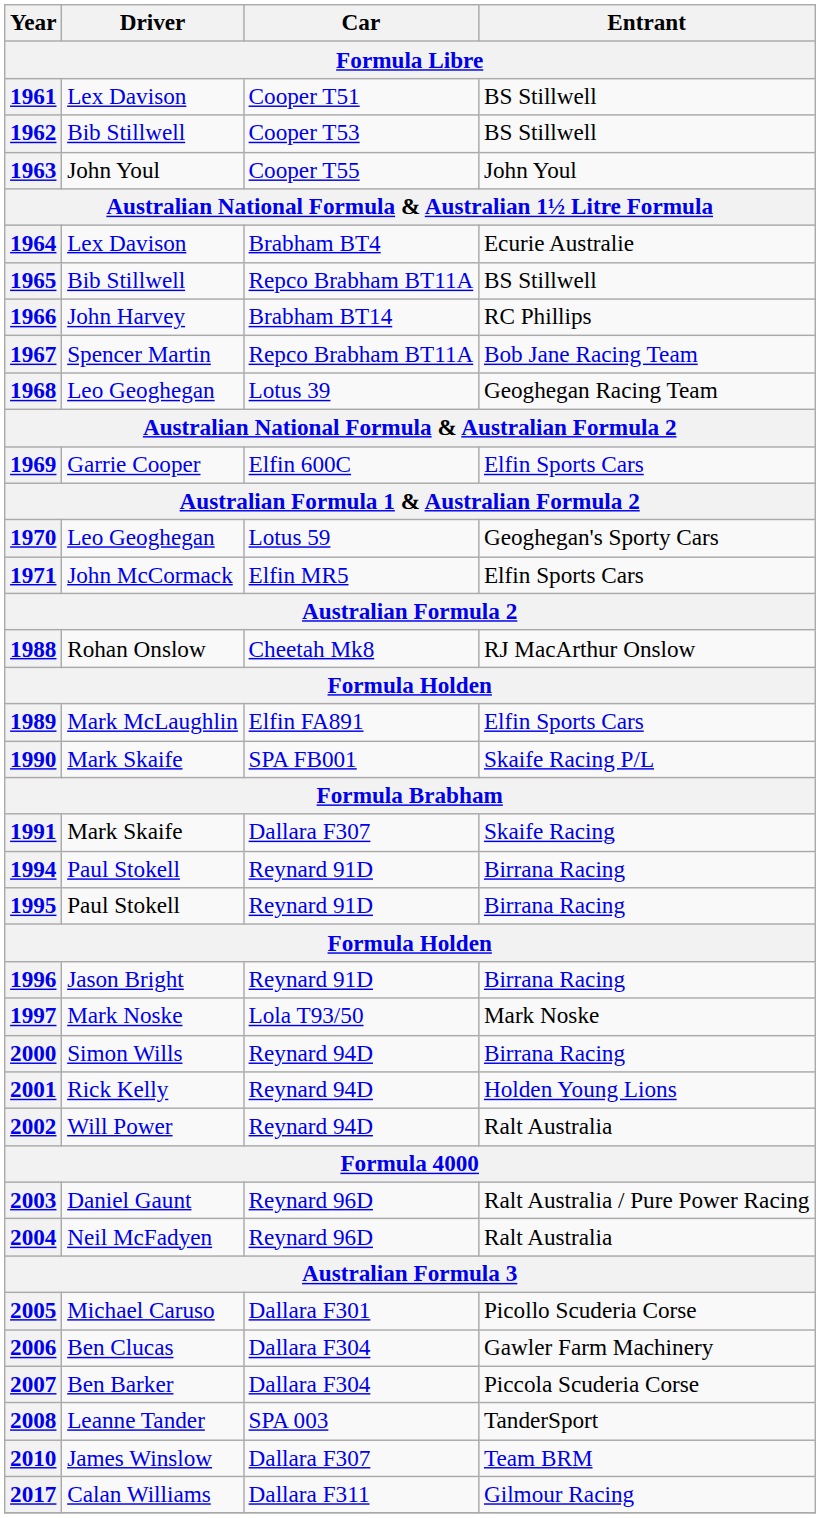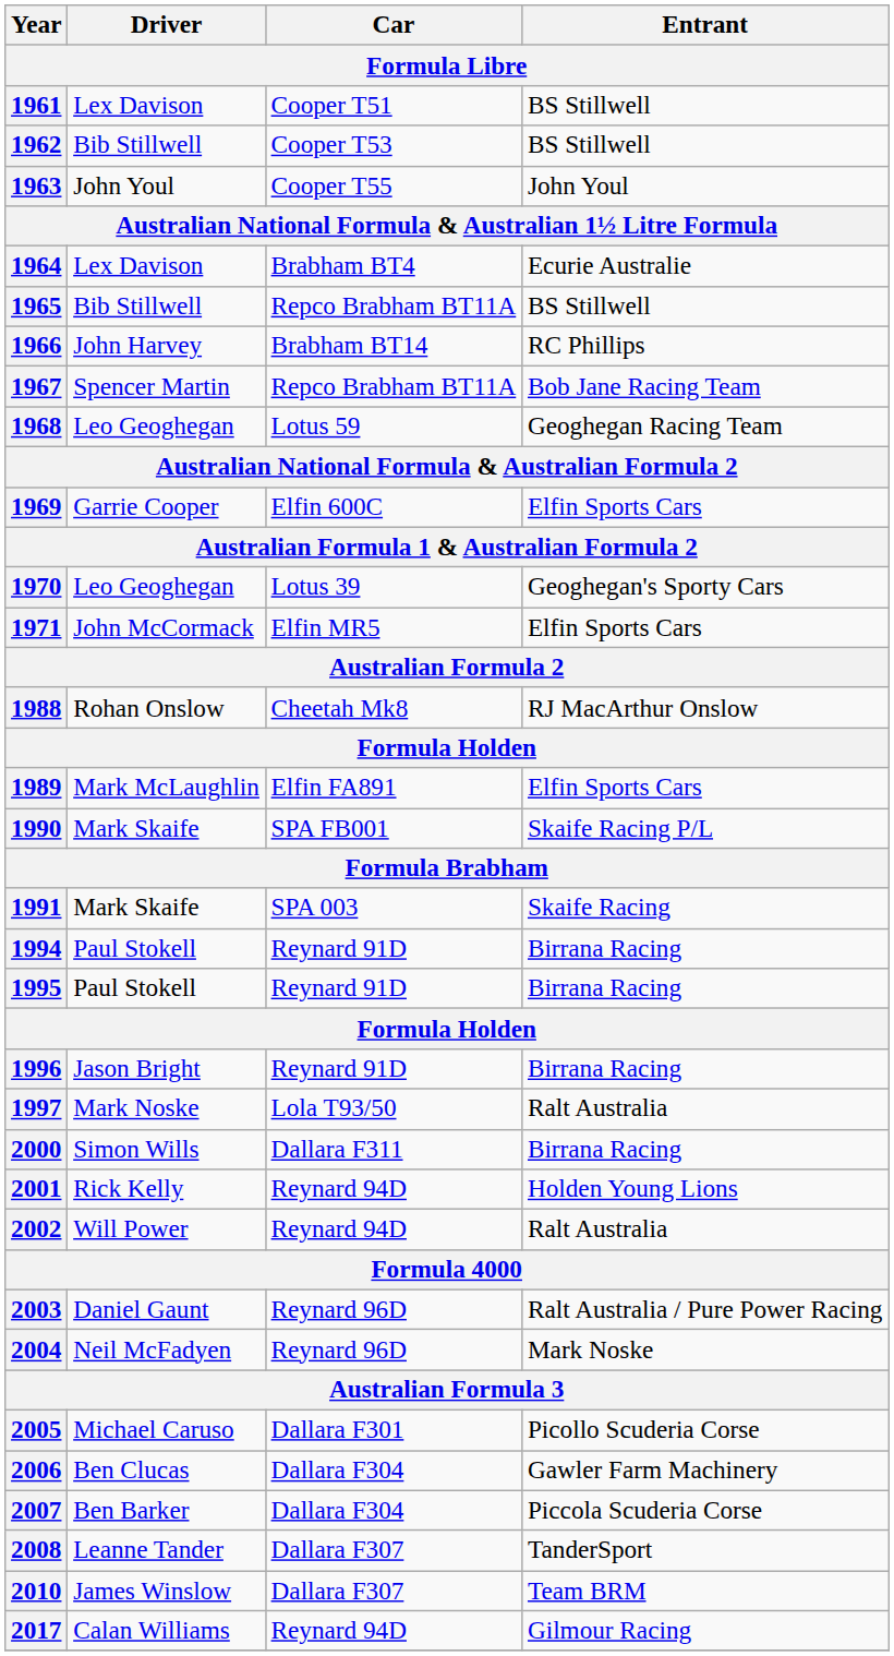 <table class="wikitable">
 <tr style="font-weight:bold">
 <th>Year</th>
 <th>Driver</th>
 <th>Car</th>
 <th>Entrant</th>
 </tr>
 <tr>
 <th colspan=5><a href='#'>Formula Libre</a></th>
 </tr>
 <tr>
 <th><a href='#'>1961</a></th>
 <td> <a href='#'>Lex Davison</a></td>
 <td><a href='#'>Cooper T51</a></td>
 <td>BS Stillwell</td>
 </tr>
 <tr>
 <th><a href='#'>1962</a></th>
 <td> <a href='#'>Bib Stillwell</a></td>
 <td><a href='#'>Cooper T53</a></td>
 <td>BS Stillwell</td>
 </tr>
 <tr>
 <th><a href='#'>1963</a></th>
 <td> John Youl</td>
 <td><a href='#'>Cooper T55</a></td>
 <td>John Youl</td>
 </tr>
 <tr>
 <th colspan=5><a href='#'>Australian National Formula</a> & <a href='#'>Australian 1½ Litre Formula</a></th>
 </tr>
 <tr>
 <th><a href='#'>1964</a></th>
 <td> <a href='#'>Lex Davison</a></td>
 <td><a href='#'>Brabham BT4</a></td>
 <td>Ecurie Australie</td>
 </tr>
 <tr>
 <th><a href='#'>1965</a></th>
 <td> <a href='#'>Bib Stillwell</a></td>
 <td><a href='#'>Repco Brabham BT11A</a></td>
 <td>BS Stillwell</td>
 </tr>
 <tr>
 <th><a href='#'>1966</a></th>
 <td> <a href='#'>John Harvey</a></td>
 <td><a href='#'>Brabham BT14</a></td>
 <td>RC Phillips</td>
 </tr>
 <tr>
 <th><a href='#'>1967</a></th>
 <td> <a href='#'>Spencer Martin</a></td>
 <td><a href='#'>Repco Brabham BT11A</a></td>
 <td><a href='#'>Bob Jane Racing Team</a></td>
 </tr>
 <tr>
 <th><a href='#'>1968</a></th>
 <td> <a href='#'>Leo Geoghegan</a></td>
-<td><a href='#'>Lotus 39</a></td>
+<td><a href='#'>Lotus 59</a></td>
 <td>Geoghegan Racing Team</td>
 </tr>
 <tr>
 <th colspan=5><a href='#'>Australian National Formula</a> & <a href='#'>Australian Formula 2</a></th>
 </tr>
 <tr>
 <th><a href='#'>1969</a></th>
 <td> <a href='#'>Garrie Cooper</a></td>
 <td><a href='#'>Elfin 600C</a></td>
 <td><a href='#'>Elfin Sports Cars</a></td>
 </tr>
 <tr>
 <th colspan=5><a href='#'>Australian Formula 1</a> & <a href='#'>Australian Formula 2</a></th>
 </tr>
 <tr>
 <th><a href='#'>1970</a></th>
 <td> <a href='#'>Leo Geoghegan</a></td>
-<td><a href='#'>Lotus 59</a></td>
+<td><a href='#'>Lotus 39</a></td>
 <td>Geoghegan's Sporty Cars</td>
 </tr>
 <tr>
 <th><a href='#'>1971</a></th>
 <td> <a href='#'>John McCormack</a></td>
 <td><a href='#'>Elfin MR5</a></td>
 <td>Elfin Sports Cars</td>
 </tr>
 <tr>
 <th colspan=5><a href='#'>Australian Formula 2</a></th>
 </tr>
 <tr>
 <th><a href='#'>1988</a></th>
 <td> Rohan Onslow</td>
 <td><a href='#'>Cheetah Mk8</a></td>
 <td>RJ MacArthur Onslow</td>
 </tr>
 <tr>
 <th colspan=5><a href='#'>Formula Holden</a></th>
 </tr>
 <tr>
 <th><a href='#'>1989</a></th>
 <td> <a href='#'>Mark McLaughlin</a></td>
 <td><a href='#'>Elfin FA891</a></td>
 <td><a href='#'>Elfin Sports Cars</a></td>
 </tr>
 <tr>
 <th><a href='#'>1990</a></th>
 <td> <a href='#'>Mark Skaife</a></td>
 <td><a href='#'>SPA FB001</a></td>
 <td><a href='#'>Skaife Racing P/L</a></td>
 </tr>
 <tr>
 <th colspan=5><a href='#'>Formula Brabham</a></th>
 </tr>
 <tr>
 <th><a href='#'>1991</a></th>
 <td> Mark Skaife</td>
-<td><a href='#'>Dallara F307</a></td>
+<td><a href='#'>SPA 003</a></td>
 <td><a href='#'>Skaife Racing</a></td>
 </tr>
 <tr>
 <th><a href='#'>1994</a></th>
 <td> <a href='#'>Paul Stokell</a></td>
 <td><a href='#'>Reynard 91D</a></td>
 <td><a href='#'>Birrana Racing</a></td>
 </tr>
 <tr>
 <th><a href='#'>1995</a></th>
 <td> Paul Stokell</td>
 <td><a href='#'>Reynard 91D</a></td>
 <td><a href='#'>Birrana Racing</a></td>
 </tr>
 <tr>
 <th colspan=5><a href='#'>Formula Holden</a></th>
 </tr>
 <tr>
 <th><a href='#'>1996</a></th>
 <td> <a href='#'>Jason Bright</a></td>
 <td><a href='#'>Reynard 91D</a></td>
 <td><a href='#'>Birrana Racing</a></td>
 </tr>
 <tr>
 <th><a href='#'>1997</a></th>
 <td> <a href='#'>Mark Noske</a></td>
 <td><a href='#'>Lola T93/50</a></td>
-<td>Mark Noske</td>
+<td>Ralt Australia</td>
 </tr>
 <tr>
 <th><a href='#'>2000</a></th>
 <td> <a href='#'>Simon Wills</a></td>
-<td><a href='#'>Reynard 94D</a></td>
+<td><a href='#'>Dallara F311</a></td>
 <td><a href='#'>Birrana Racing</a></td>
 </tr>
 <tr>
 <th><a href='#'>2001</a></th>
 <td> <a href='#'>Rick Kelly</a></td>
 <td><a href='#'>Reynard 94D</a></td>
 <td><a href='#'>Holden Young Lions</a></td>
 </tr>
 <tr>
 <th><a href='#'>2002</a></th>
 <td> <a href='#'>Will Power</a></td>
 <td><a href='#'>Reynard 94D</a></td>
 <td>Ralt Australia</td>
 </tr>
 <tr>
 <th colspan=5><a href='#'>Formula 4000</a></th>
 </tr>
 <tr>
 <th><a href='#'>2003</a></th>
 <td> <a href='#'>Daniel Gaunt</a></td>
 <td><a href='#'>Reynard 96D</a></td>
 <td>Ralt Australia / Pure Power Racing</td>
 </tr>
 <tr>
 <th><a href='#'>2004</a></th>
 <td> <a href='#'>Neil McFadyen</a></td>
 <td><a href='#'>Reynard 96D</a></td>
-<td>Ralt Australia</td>
+<td>Mark Noske</td>
 </tr>
 <tr>
 <th colspan=5><a href='#'>Australian Formula 3</a></th>
 </tr>
 <tr>
 <th><a href='#'>2005</a></th>
 <td> <a href='#'>Michael Caruso</a></td>
 <td><a href='#'>Dallara F301</a></td>
 <td>Picollo Scuderia Corse</td>
 </tr>
 <tr>
 <th><a href='#'>2006</a></th>
 <td> <a href='#'>Ben Clucas</a></td>
 <td><a href='#'>Dallara F304</a></td>
 <td>Gawler Farm Machinery</td>
 </tr>
 <tr>
 <th><a href='#'>2007</a></th>
 <td> <a href='#'>Ben Barker</a></td>
 <td><a href='#'>Dallara F304</a></td>
 <td>Piccola Scuderia Corse</td>
 </tr>
 <tr>
 <th><a href='#'>2008</a></th>
 <td> <a href='#'>Leanne Tander</a></td>
-<td><a href='#'>SPA 003</a></td>
+<td><a href='#'>Dallara F307</a></td>
 <td>TanderSport</td>
 </tr>
 <tr>
 <th><a href='#'>2010</a></th>
 <td> <a href='#'>James Winslow</a></td>
 <td><a href='#'>Dallara F307</a></td>
 <td><a href='#'>Team BRM</a></td>
 </tr>
 <tr>
 <th><a href='#'>2017</a></th>
 <td> <a href='#'>Calan Williams</a></td>
-<td><a href='#'>Dallara F311</a></td>
+<td><a href='#'>Reynard 94D</a></td>
 <td><a href='#'>Gilmour Racing</a></td>
 </tr>
 <tr>
 </tr>
 </table>
